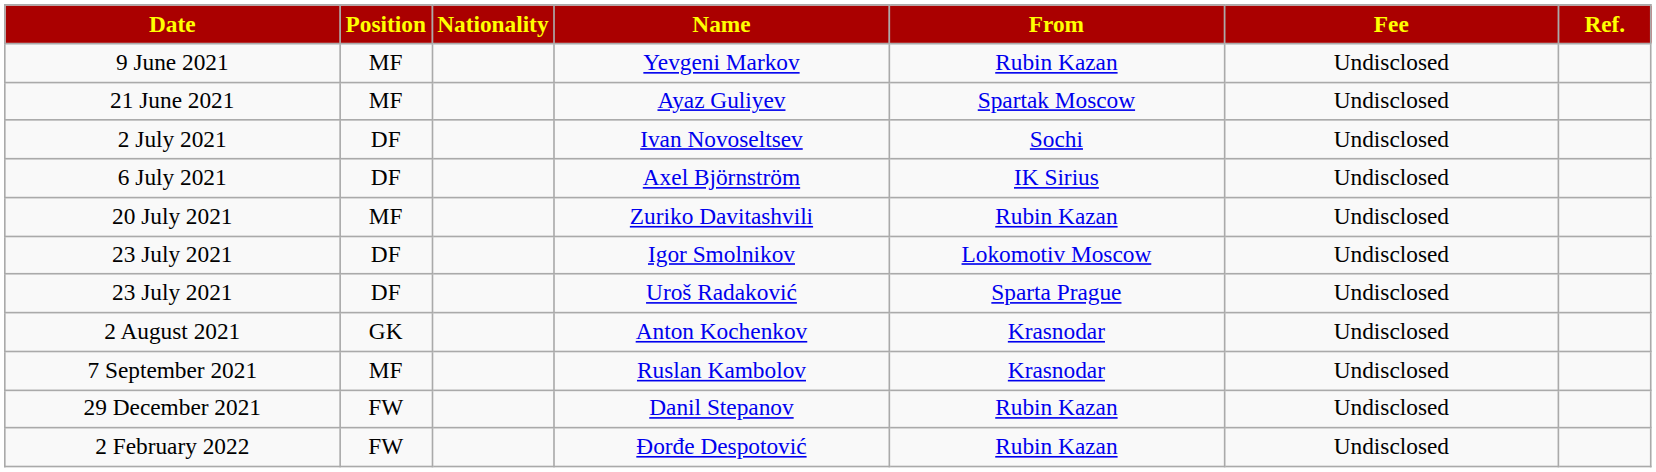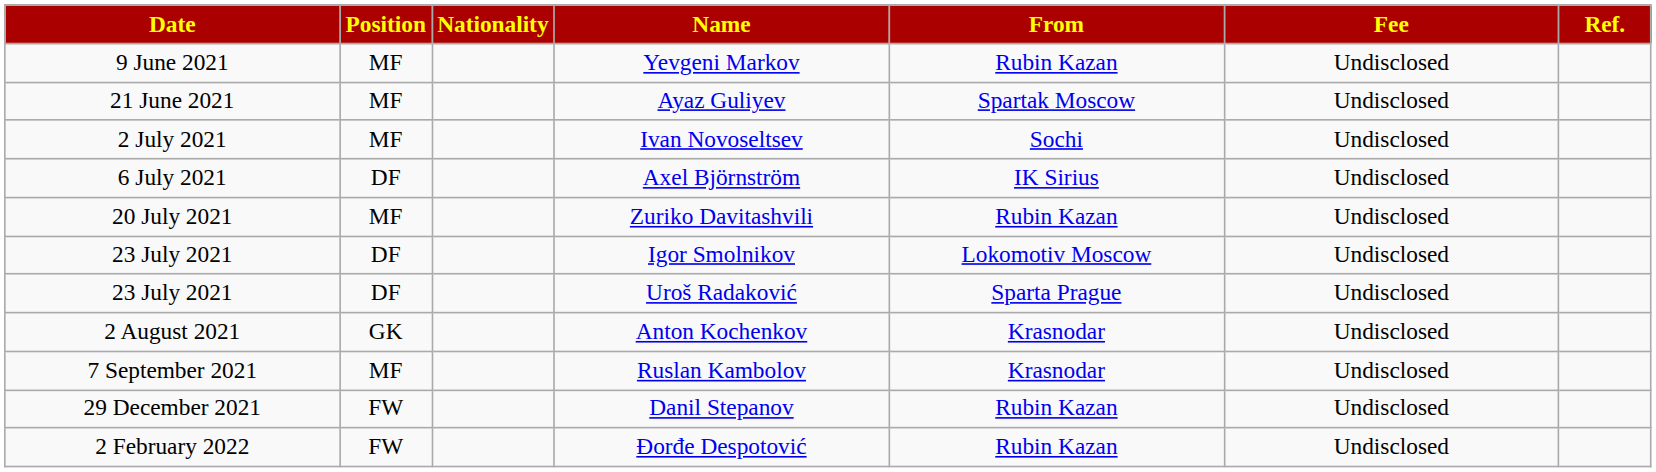 <table class="wikitable"  style="text-align:center; font-size:90%; ">
 <tr>
 <th style="background:#AA0000; color:yellow; width:200px;">Date</th>
 <th style="background:#AA0000; color:yellow; width:50px;">Position</th>
 <th style="background:#AA0000; color:yellow; width:50px;">Nationality</th>
 <th style="background:#AA0000; color:yellow; width:200px;">Name</th>
 <th style="background:#AA0000; color:yellow; width:200px;">From</th>
 <th style="background:#AA0000; color:yellow; width:200px;">Fee</th>
 <th style="background:#AA0000; color:yellow; width:50px;">Ref.</th>
 </tr>
 <tr>
 <td>9 June 2021</td>
 <td>MF</td>
 <td></td>
 <td><a href='#'>Yevgeni Markov</a></td>
 <td><a href='#'>Rubin Kazan</a></td>
 <td>Undisclosed</td>
 <td></td>
 </tr>
 <tr>
 <td>21 June 2021</td>
 <td>MF</td>
 <td></td>
 <td><a href='#'>Ayaz Guliyev</a></td>
 <td><a href='#'>Spartak Moscow</a></td>
 <td>Undisclosed</td>
 <td></td>
 </tr>
 <tr>
 <td>2 July 2021</td>
-<td>DF</td>
+<td>MF</td>
 <td></td>
 <td><a href='#'>Ivan Novoseltsev</a></td>
 <td><a href='#'>Sochi</a></td>
 <td>Undisclosed</td>
 <td></td>
 </tr>
 <tr>
 <td>6 July 2021</td>
 <td>DF</td>
 <td></td>
 <td><a href='#'>Axel Björnström</a></td>
 <td><a href='#'>IK Sirius</a></td>
 <td>Undisclosed</td>
 <td></td>
 </tr>
 <tr>
 <td>20 July 2021</td>
 <td>MF</td>
 <td></td>
 <td><a href='#'>Zuriko Davitashvili</a></td>
 <td><a href='#'>Rubin Kazan</a></td>
 <td>Undisclosed</td>
 <td></td>
 </tr>
 <tr>
 <td>23 July 2021</td>
 <td>DF</td>
 <td></td>
 <td><a href='#'>Igor Smolnikov</a></td>
 <td><a href='#'>Lokomotiv Moscow</a></td>
 <td>Undisclosed</td>
 <td></td>
 </tr>
 <tr>
 <td>23 July 2021</td>
 <td>DF</td>
 <td></td>
 <td><a href='#'>Uroš Radaković</a></td>
 <td><a href='#'>Sparta Prague</a></td>
 <td>Undisclosed</td>
 <td></td>
 </tr>
 <tr>
 <td>2 August 2021</td>
 <td>GK</td>
 <td></td>
 <td><a href='#'>Anton Kochenkov</a></td>
 <td><a href='#'>Krasnodar</a></td>
 <td>Undisclosed</td>
 <td></td>
 </tr>
 <tr>
 <td>7 September 2021</td>
 <td>MF</td>
 <td></td>
 <td><a href='#'>Ruslan Kambolov</a></td>
 <td><a href='#'>Krasnodar</a></td>
 <td>Undisclosed</td>
 <td></td>
 </tr>
 <tr>
 <td>29 December 2021</td>
 <td>FW</td>
 <td></td>
 <td><a href='#'>Danil Stepanov</a></td>
 <td><a href='#'>Rubin Kazan</a></td>
 <td>Undisclosed</td>
 <td></td>
 </tr>
 <tr>
 <td>2 February 2022</td>
 <td>FW</td>
 <td></td>
 <td><a href='#'>Đorđe Despotović</a></td>
 <td><a href='#'>Rubin Kazan</a></td>
 <td>Undisclosed</td>
 <td></td>
 </tr>
 </table>
